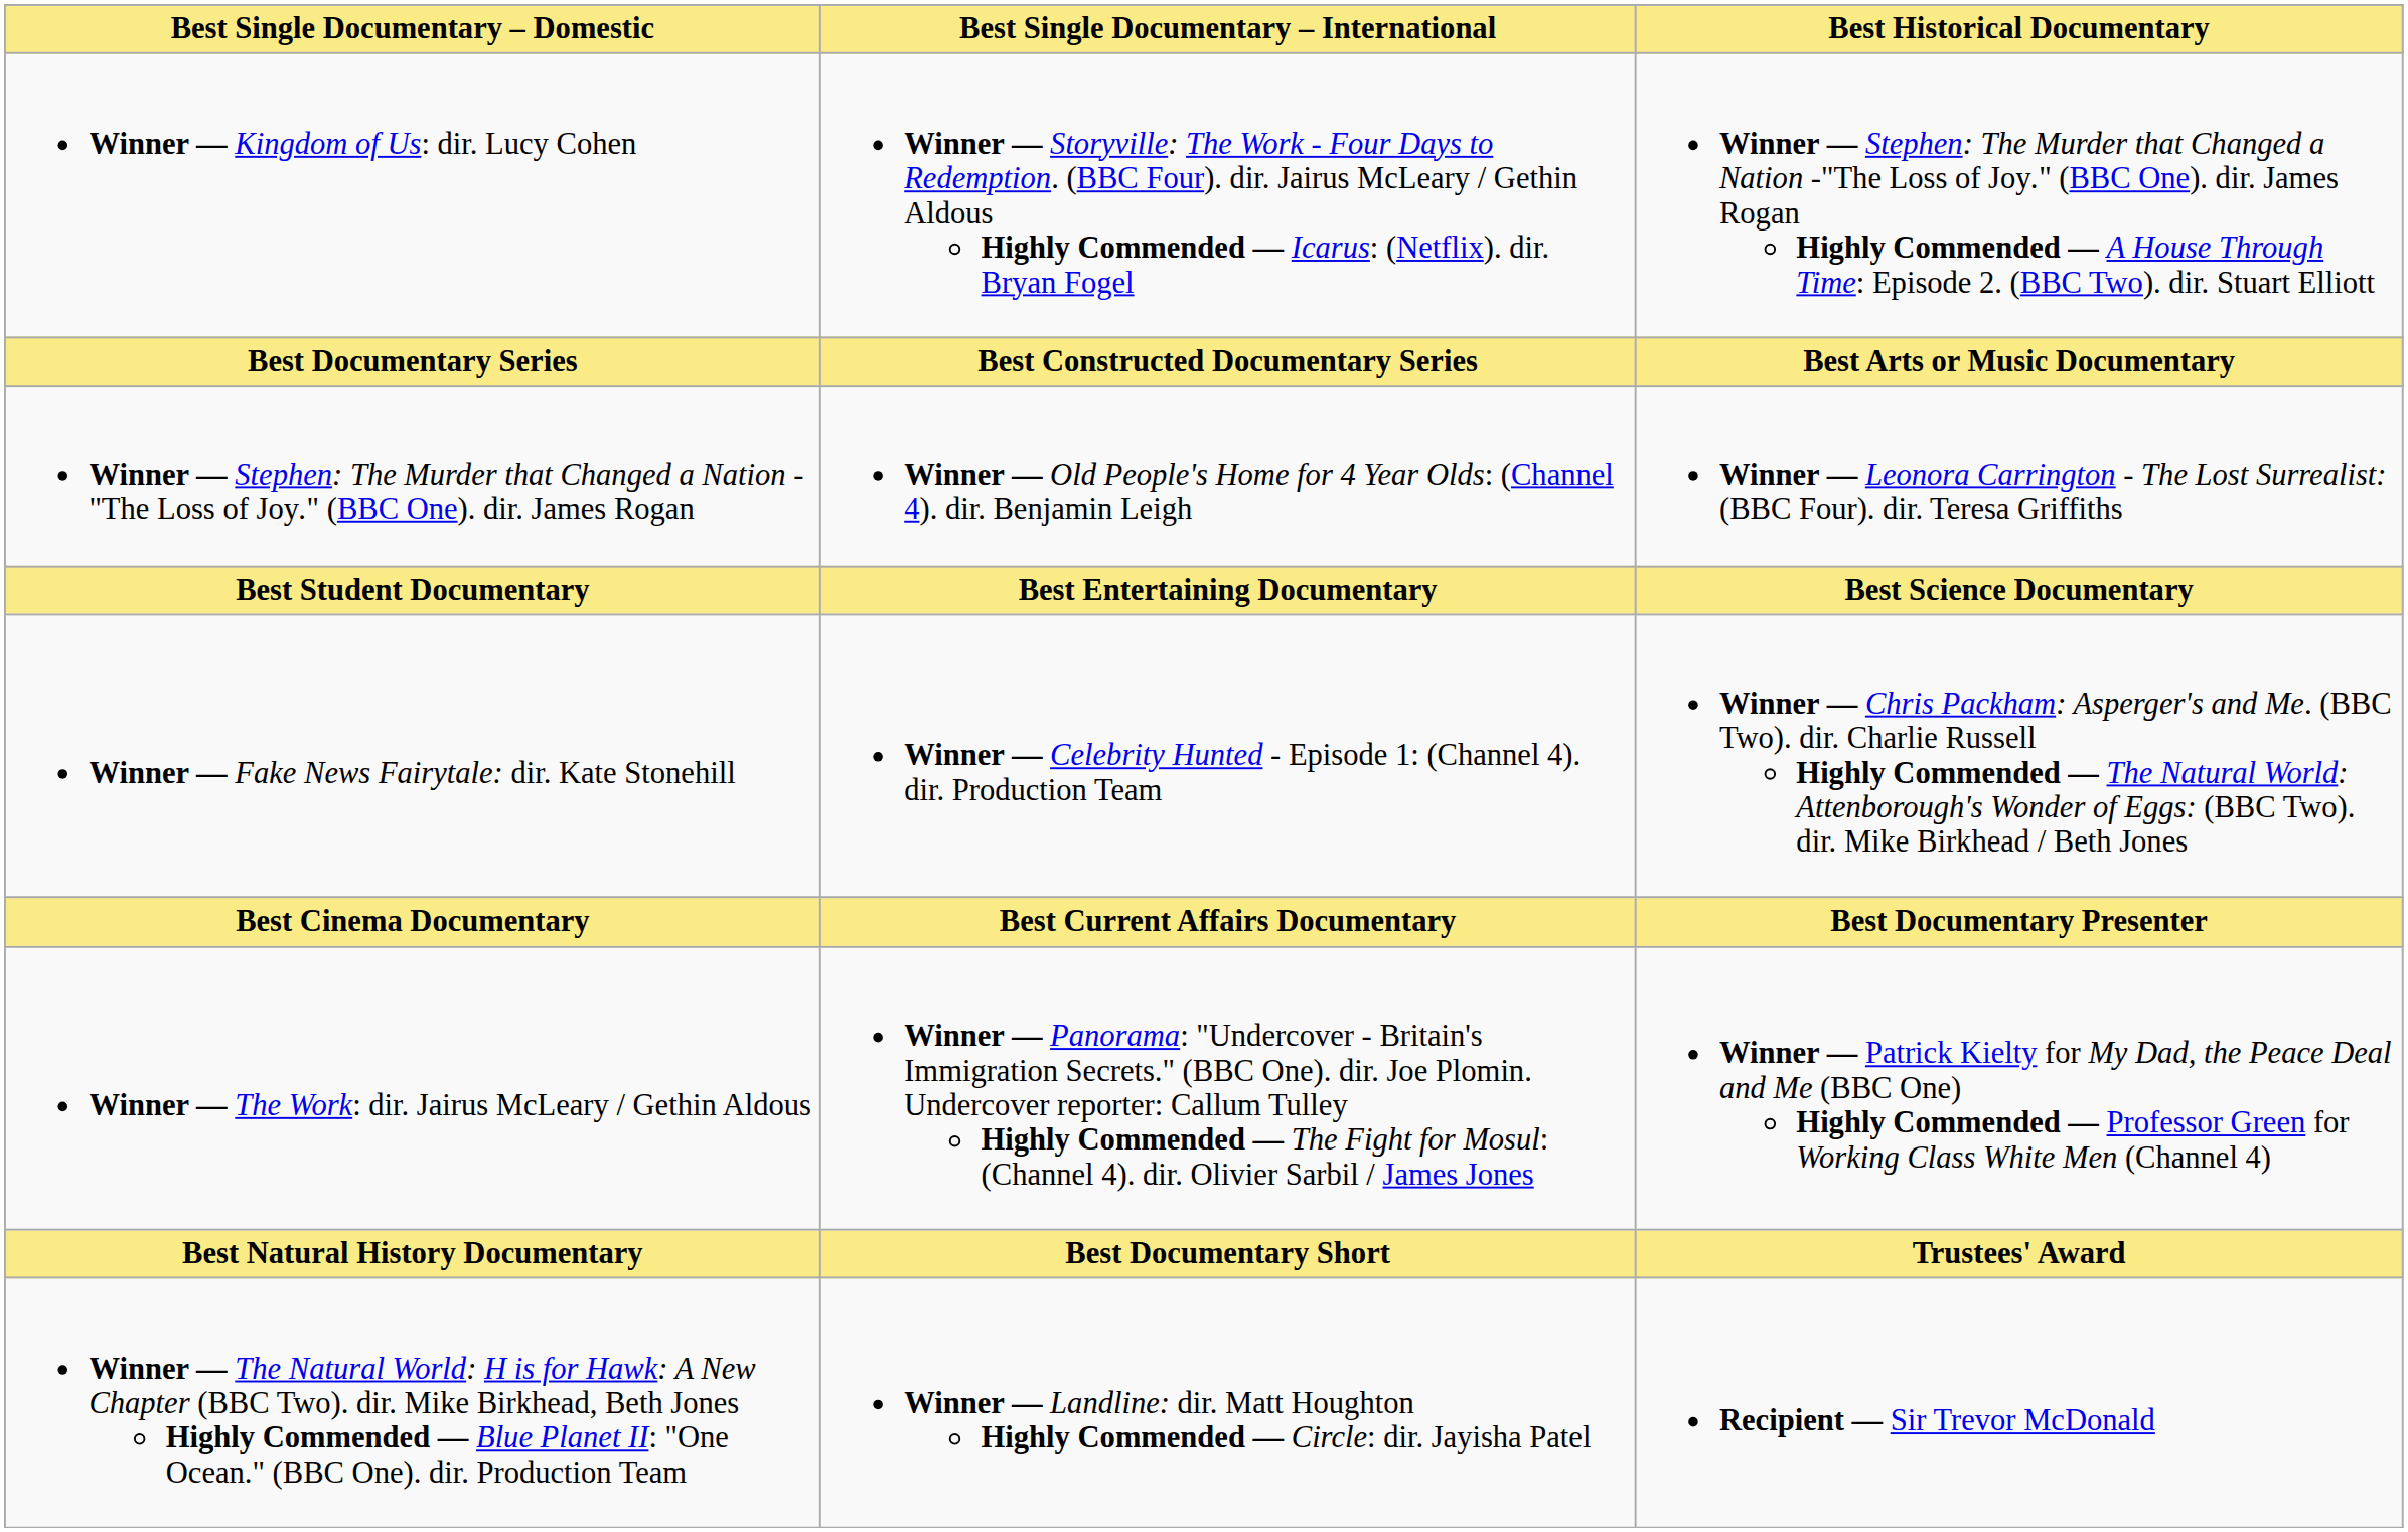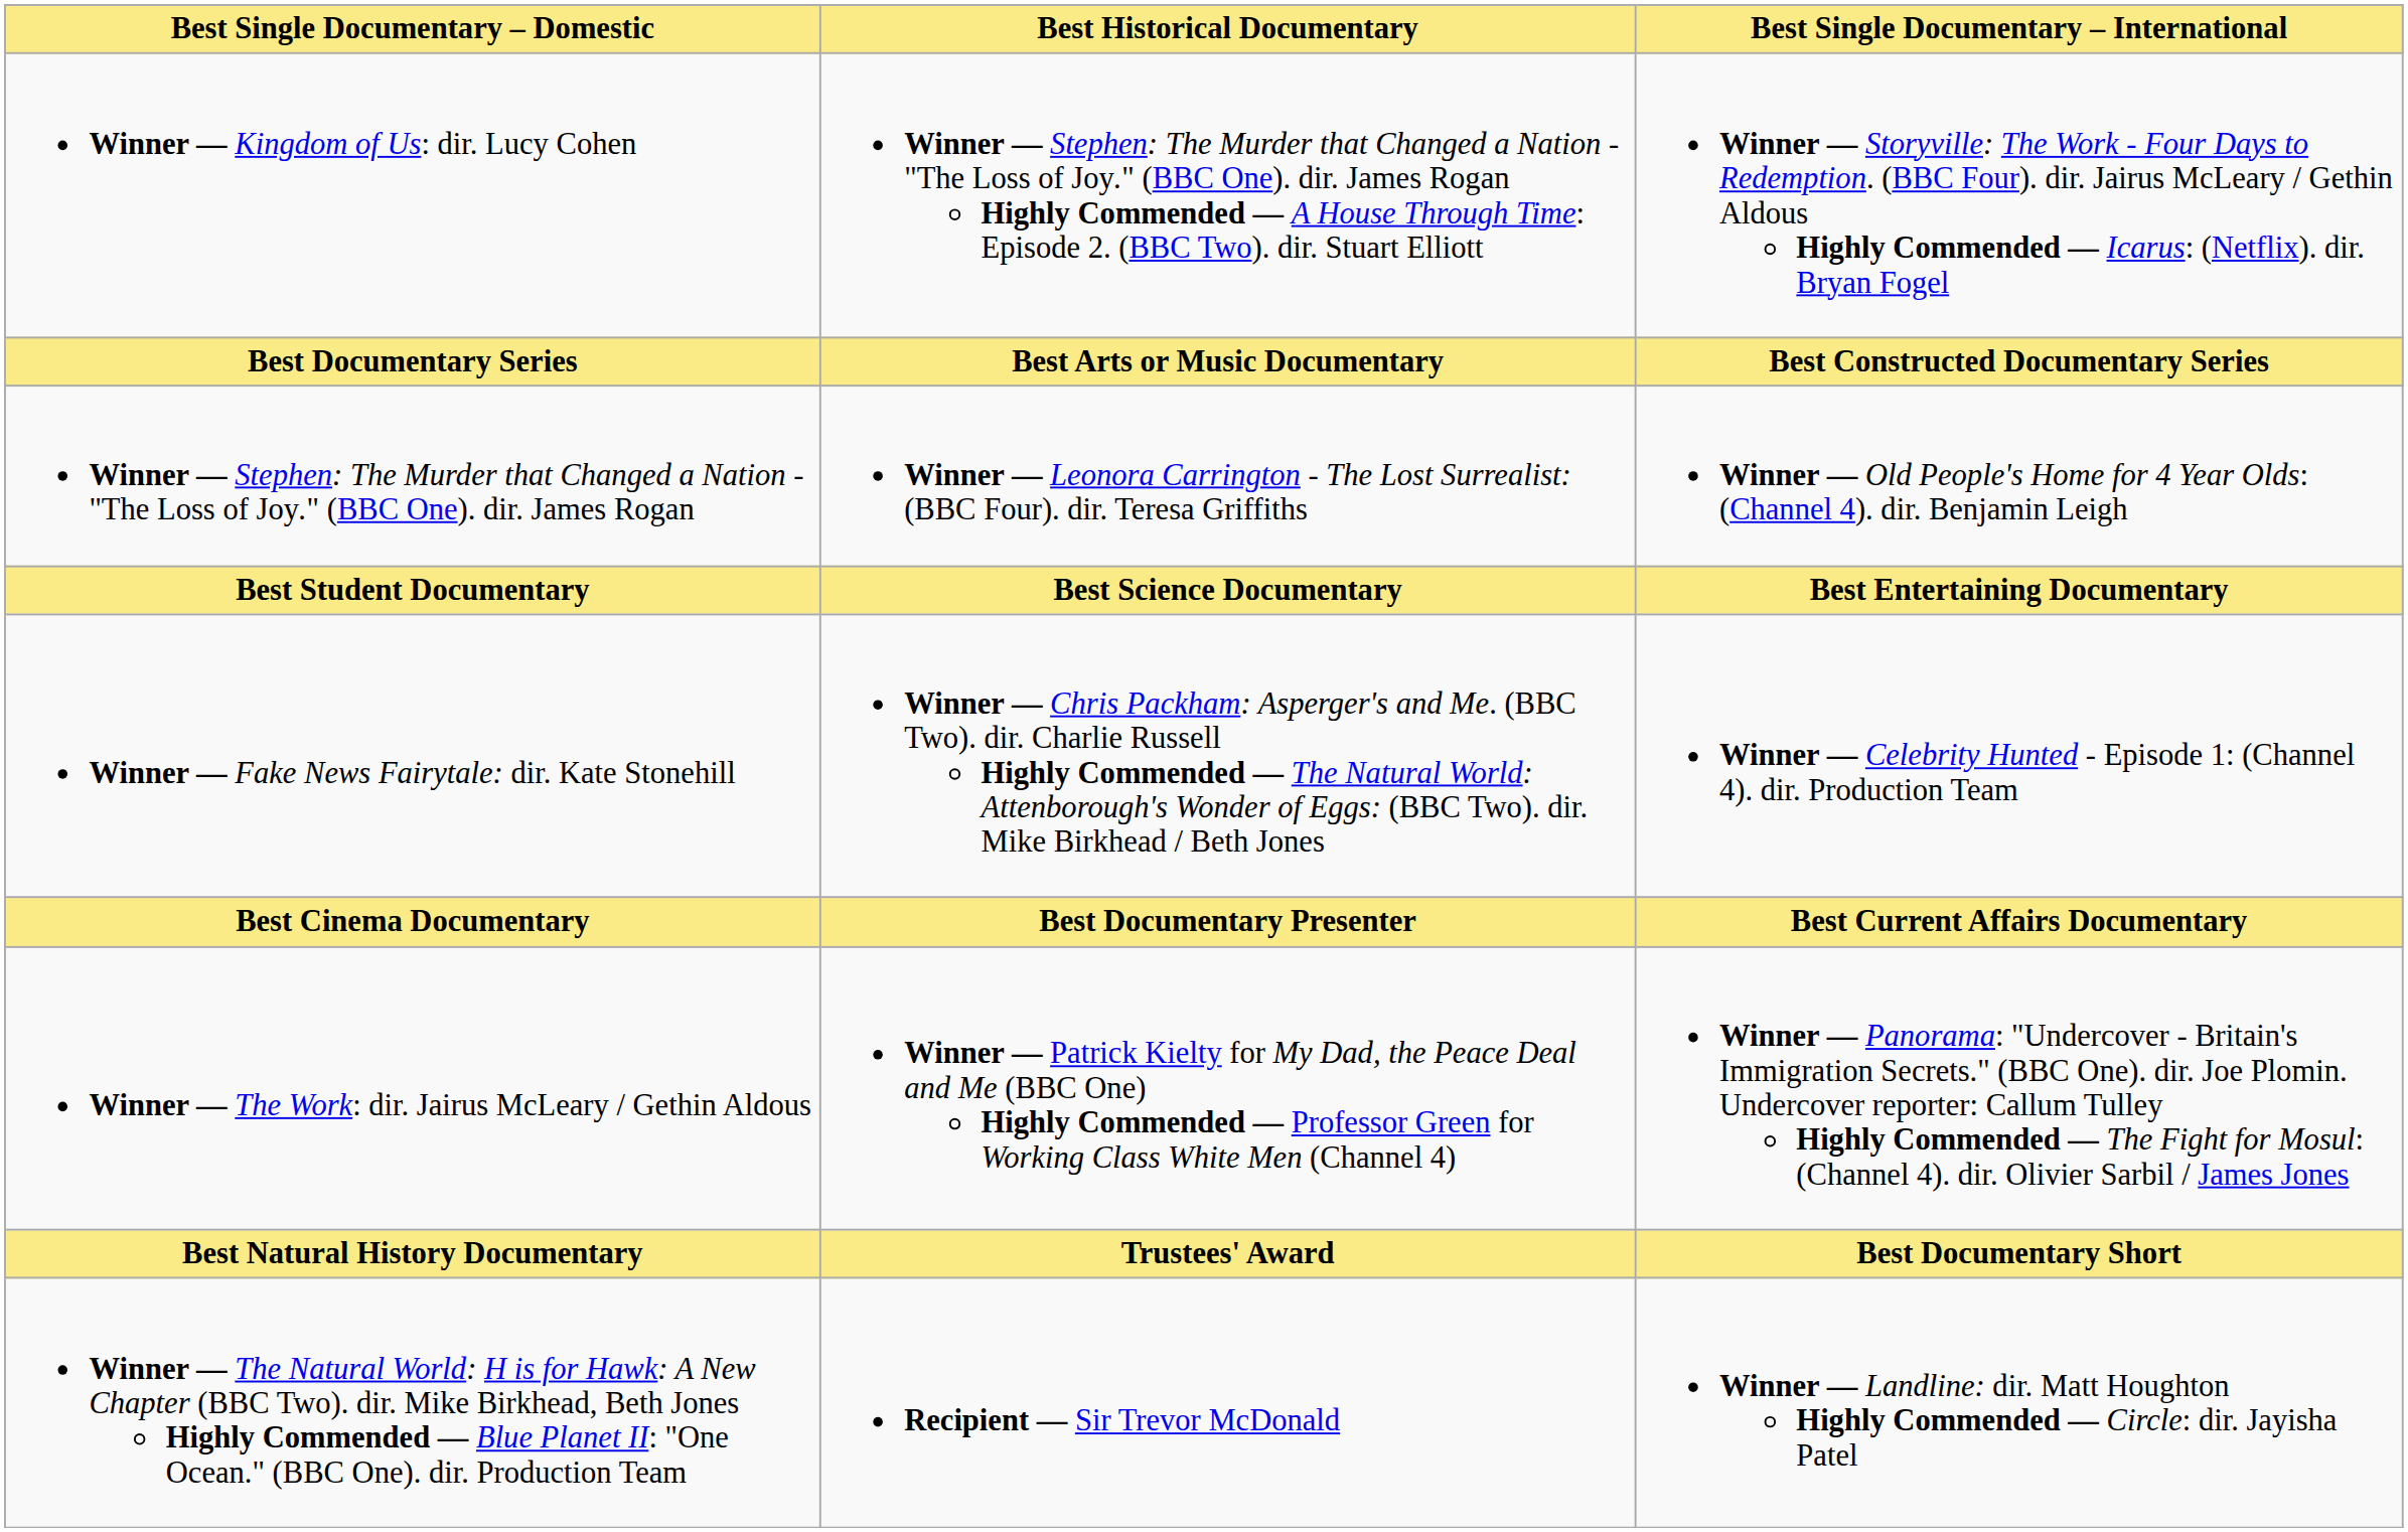 <table class="wikitable" style="font-size:100%">
 <tr>
 <th style="background:#FAEB86;" width="34%"><strong>Best Single Documentary – Domestic</strong></th>
+<th style="background:#FAEB86;" width="33%"><strong>Best Historical Documentary</strong></th>
 <th style="background:#FAEB86;" width="33%"><strong>Best Single Documentary – International</strong></th>
-<th style="background:#FAEB86;" width="33%"><strong>Best Historical Documentary</strong></th>
 </tr>
 <tr>
 <td style="vertical-align:top"><br><ul><li><strong>Winner —</strong> <em><a href='#'>Kingdom of Us</a></em>: dir. Lucy Cohen</li></ul></td>
+<td style="vertical-align:top"><br><ul><li><strong>Winner —</strong> <em><a href='#'>Stephen</a>: The Murder that Changed a Nation -</em>"The Loss of Joy<em>.</em>" (<a href='#'>BBC One</a>). dir. James Rogan<ul><li><strong>Highly Commended —</strong> <em><a href='#'>A House Through Time</a></em>: Episode 2. (<a href='#'>BBC Two</a>). dir. Stuart Elliott</li></ul></li></ul></td>
 <td style="vertical-align:top"><br><ul><li><strong>Winner —</strong> <em><a href='#'>Storyville</a>:</em> <em><a href='#'>The Work - Four Days to Redemption</a></em>. (<a href='#'>BBC Four</a>). dir. Jairus McLeary / Gethin Aldous<ul><li><strong>Highly Commended —</strong> <em><a href='#'>Icarus</a></em>:  (<a href='#'>Netflix</a>). dir. <a href='#'>Bryan Fogel</a></li></ul></li></ul></td>
-<td style="vertical-align:top"><br><ul><li><strong>Winner —</strong> <em><a href='#'>Stephen</a>: The Murder that Changed a Nation -</em>"The Loss of Joy<em>.</em>" (<a href='#'>BBC One</a>). dir. James Rogan<ul><li><strong>Highly Commended —</strong> <em><a href='#'>A House Through Time</a></em>: Episode 2. (<a href='#'>BBC Two</a>). dir. Stuart Elliott</li></ul></li></ul></td>
 </tr>
 <tr>
 <th style="background:#FAEB86;" width="34%"><strong>Best Documentary Series</strong></th>
+<th style="background:#FAEB86;" width="33%"><strong>Best Arts or Music Documentary</strong></th>
 <th style="background:#FAEB86;" width="33%"><strong>Best Constructed Documentary Series</strong></th>
-<th style="background:#FAEB86;" width="33%"><strong>Best Arts or Music Documentary</strong></th>
 </tr>
 <tr>
 <td style="vertical-align:top"><br><ul><li><strong>Winner —</strong> <em><a href='#'>Stephen</a>: The Murder that Changed a Nation -</em> "The Loss of Joy<em>.</em>" (<a href='#'>BBC One</a>). dir. James Rogan</li></ul></td>
+<td style="vertical-align:top"><br><ul><li><strong>Winner —</strong> <em><a href='#'>Leonora Carrington</a> - The Lost Surrealist:</em> (BBC Four). dir. Teresa Griffiths</li></ul></td>
 <td style="vertical-align:top"><br><ul><li><strong>Winner —</strong> <em>Old People's Home for 4 Year Olds</em>: (<a href='#'>Channel 4</a>). dir. Benjamin Leigh</li></ul></td>
-<td style="vertical-align:top"><br><ul><li><strong>Winner —</strong> <em><a href='#'>Leonora Carrington</a> - The Lost Surrealist:</em> (BBC Four). dir. Teresa Griffiths</li></ul></td>
 </tr>
 <tr>
 <th style="background:#FAEB86;" width="34%"><strong>Best Student Documentary</strong></th>
+<th style="background:#FAEB86;" width="34%"><strong>Best Science Documentary</strong></th>
 <th style="background:#FAEB86;" width="34%"><strong>Best Entertaining Documentary</strong></th>
-<th style="background:#FAEB86;" width="34%"><strong>Best Science Documentary</strong></th>
 </tr>
 <tr>
 <td><br><ul><li><strong>Winner —</strong> <em>Fake News Fairytale:</em> dir. Kate Stonehill</li></ul></td>
+<td><br><ul><li><strong>Winner —</strong> <em><a href='#'>Chris Packham</a>: Asperger's and Me</em>. (BBC Two). dir. Charlie Russell<ul><li><strong>Highly Commended —</strong> <em><a href='#'>The Natural World</a>: Attenborough's Wonder of Eggs:</em> (BBC Two). dir. Mike Birkhead / Beth Jones</li></ul></li></ul></td>
 <td><br><ul><li><strong>Winner —</strong> <em><a href='#'>Celebrity Hunted</a></em> - Episode 1: (Channel 4). dir. Production Team</li></ul></td>
-<td><br><ul><li><strong>Winner —</strong> <em><a href='#'>Chris Packham</a>: Asperger's and Me</em>. (BBC Two). dir. Charlie Russell<ul><li><strong>Highly Commended —</strong> <em><a href='#'>The Natural World</a>: Attenborough's Wonder of Eggs:</em> (BBC Two). dir. Mike Birkhead / Beth Jones</li></ul></li></ul></td>
 </tr>
 <tr>
 <th style="background:#FAEB86;" width="34%"><strong>Best Cinema Documentary</strong></th>
+<th style="background:#FAEB86;" width="34%">Best Documentary Presenter</th>
 <th style="background:#FAEB86;" width="34%">Best Current Affairs Documentary</th>
-<th style="background:#FAEB86;" width="34%">Best Documentary Presenter</th>
 </tr>
 <tr>
 <td><br><ul><li><strong>Winner —</strong> <em><a href='#'>The Work</a></em>: dir. Jairus McLeary / Gethin Aldous</li></ul></td>
+<td><br><ul><li><strong>Winner —</strong> <a href='#'>Patrick Kielty</a> for <em>My Dad, the Peace Deal and Me</em> (BBC One)<ul><li><strong>Highly Commended —</strong> <a href='#'>Professor Green</a> for <em>Working Class White Men</em> (Channel 4)</li></ul></li></ul></td>
 <td><br><ul><li><strong>Winner —</strong> <em><a href='#'>Panorama</a></em>: "Undercover - Britain's Immigration Secrets." (BBC One). dir. Joe Plomin. Undercover reporter: Callum Tulley<ul><li><strong>Highly Commended —</strong> <em>The Fight for Mosul</em>: (Channel 4). dir. Olivier Sarbil / <a href='#'>James Jones</a></li></ul></li></ul></td>
-<td><br><ul><li><strong>Winner —</strong> <a href='#'>Patrick Kielty</a> for <em>My Dad, the Peace Deal and Me</em> (BBC One)<ul><li><strong>Highly Commended —</strong> <a href='#'>Professor Green</a> for <em>Working Class White Men</em> (Channel 4)</li></ul></li></ul></td>
 </tr>
 <tr>
 <th style="background:#FAEB86;" width="34%"><strong>Best Natural History Documentary</strong></th>
+<th style="background:#FAEB86;" width="34%"><strong>Trustees' Award</strong></th>
 <th style="background:#FAEB86;" width="34%"><strong>Best Documentary Short</strong></th>
-<th style="background:#FAEB86;" width="34%"><strong>Trustees' Award</strong></th>
 </tr>
 <tr>
 <td><br><ul><li><strong>Winner —</strong> <em><a href='#'>The Natural World</a>: <a href='#'>H is for Hawk</a>: A New Chapter</em> (BBC Two). dir. Mike Birkhead, Beth Jones<ul><li><strong>Highly Commended —</strong> <em><a href='#'>Blue Planet II</a></em>: "One Ocean." (BBC One). dir. Production Team</li></ul></li></ul></td>
+<td><br><ul><li><strong>Recipient —</strong> <a href='#'>Sir Trevor McDonald</a></li></ul></td>
 <td><br><ul><li><strong>Winner —</strong> <em>Landline:</em> dir. Matt Houghton<ul><li><strong>Highly Commended —</strong> <em>Circle</em>: dir. Jayisha Patel</li></ul></li></ul></td>
-<td><br><ul><li><strong>Recipient —</strong> <a href='#'>Sir Trevor McDonald</a></li></ul></td>
 </tr>
 </table>
